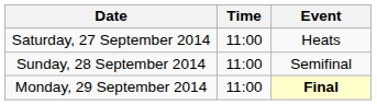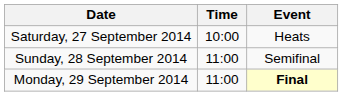 <table class = "wikitable" style="text-align:center;">
 <tr>
 <th width=220>Date</th>
 <th width=50>Time</th>
 <th width=100>Event</th>
 </tr>
 <tr>
 <td>Saturday, 27 September 2014</td>
-<td>11:00</td>
+<td>10:00</td>
 <td>Heats</td>
 </tr>
 <tr>
 <td>Sunday, 28 September 2014</td>
 <td>11:00</td>
 <td>Semifinal</td>
 </tr>
 <tr>
 <td>Monday, 29 September 2014</td>
 <td>11:00</td>
 <td bgcolor=ffffcc><strong>Final</strong></td>
 </tr>
 </table>
